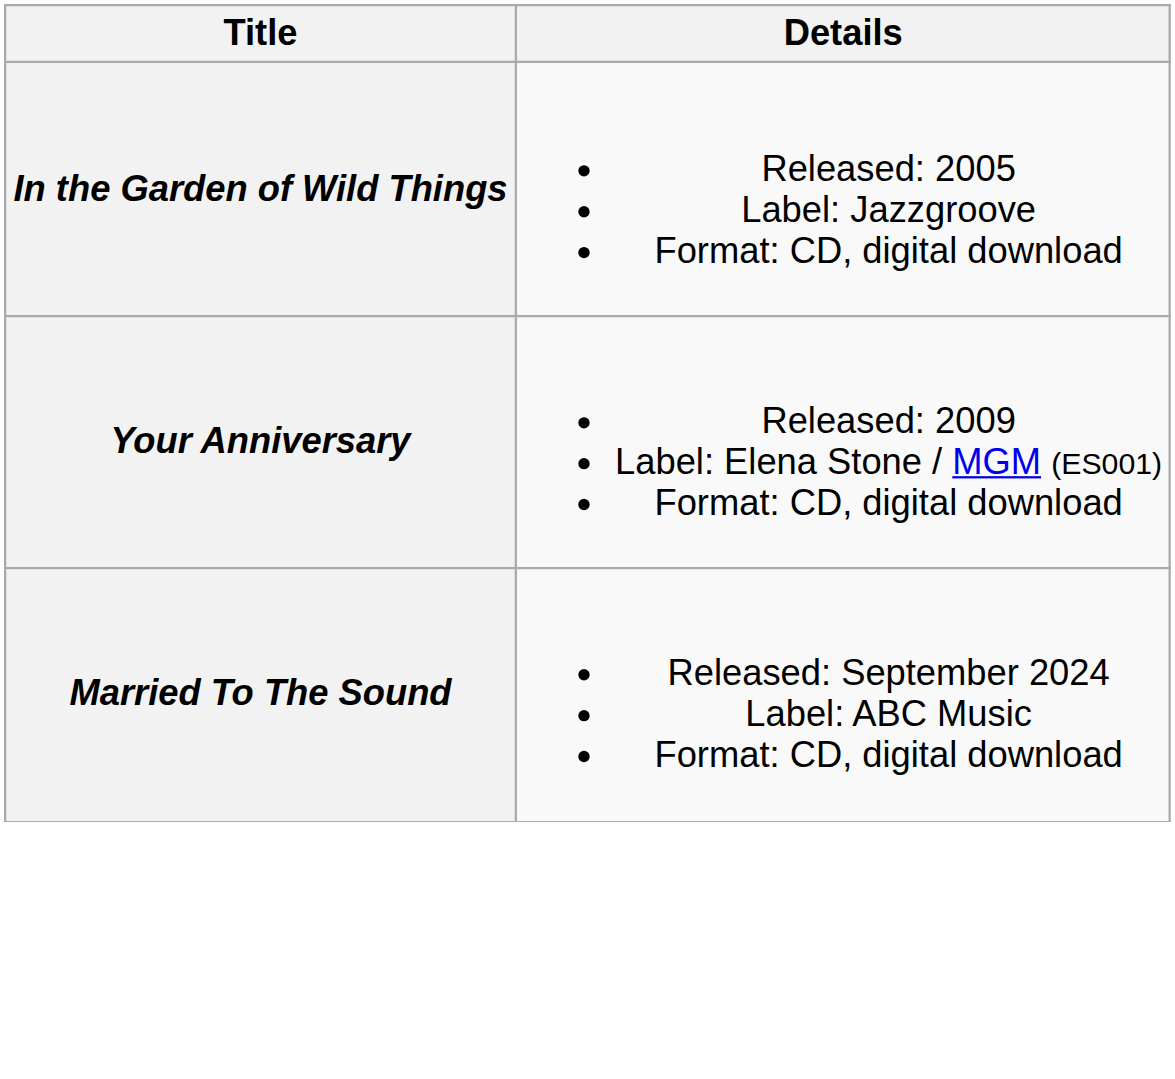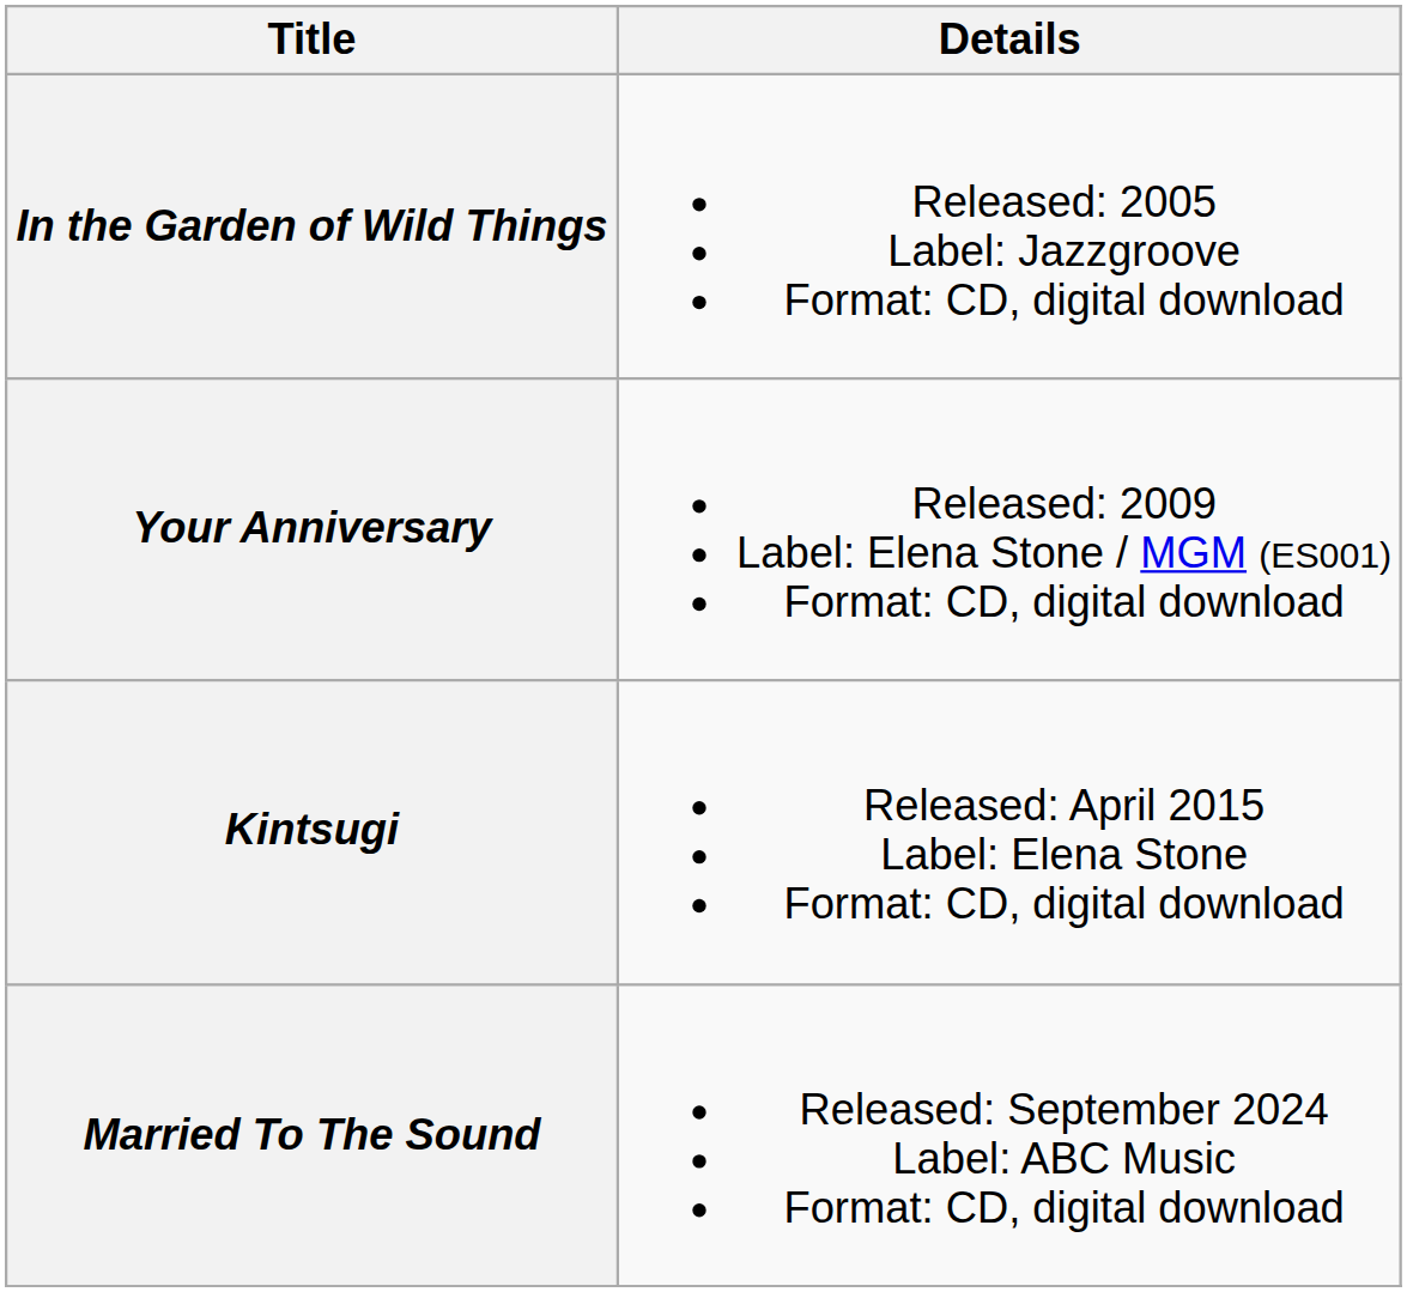 <table class="wikitable plainrowheaders" style="text-align:center;" border="1">
 <tr>
 <th>Title</th>
 <th>Details</th>
 </tr>
 <tr>
 <th scope="row"><em>In the Garden of Wild Things</em></th>
 <td><br><ul><li>Released: 2005</li><li>Label: Jazzgroove</li><li>Format: CD, digital download</li></ul></td>
 </tr>
 <tr>
 <th scope="row"><em>Your Anniversary</em></th>
 <td><br><ul><li>Released: 2009</li><li>Label: Elena Stone / <a href='#'>MGM</a>  <small>(ES001)</small></li><li>Format: CD, digital download</li></ul></td>
 </tr>
 <tr>
+<th scope="row"><em>Kintsugi</em></th>
+<td><br><ul><li>Released: April 2015</li><li>Label: Elena Stone</li><li>Format: CD, digital download</li></ul></td>
+</tr>
+<tr>
 <th scope="row"><em>Married To The Sound</em></th>
 <td><br><ul><li>Released: September 2024</li><li>Label: ABC Music</li><li>Format: CD, digital download</li></ul></td>
 </tr>
 <tr>
 </tr>
 </table>
